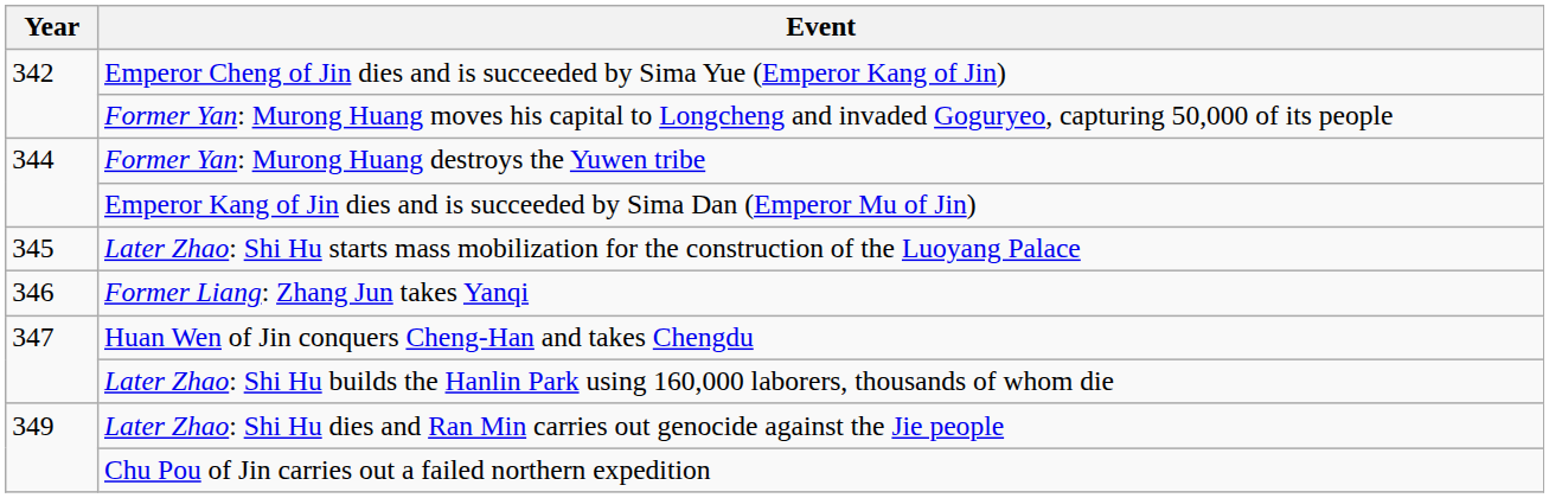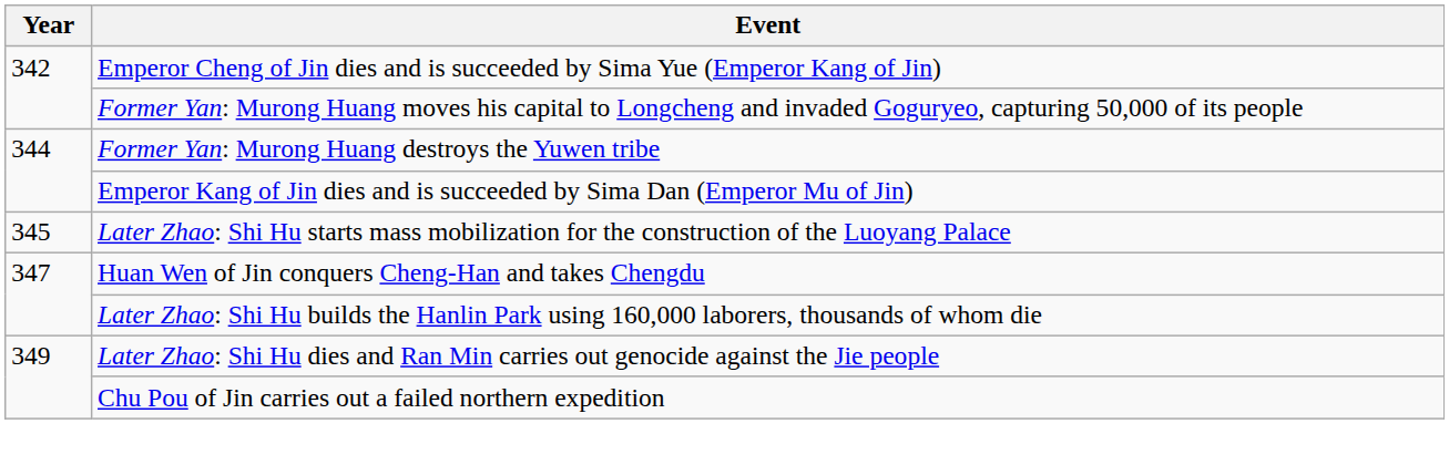 <table class="wikitable" style="width:100%;">
 <tr>
 <th style="width:6%">Year</th>
 <th>Event</th>
 </tr>
 <tr>
 <td rowspan="2" style="vertical-align:top;">342</td>
 <td><a href='#'>Emperor Cheng of Jin</a> dies and is succeeded by Sima Yue (<a href='#'>Emperor Kang of Jin</a>)</td>
 </tr>
 <tr>
 <td><em><a href='#'>Former Yan</a></em>: <a href='#'>Murong Huang</a> moves his capital to <a href='#'>Longcheng</a> and invaded <a href='#'>Goguryeo</a>, capturing 50,000 of its people</td>
 </tr>
 <tr>
 <td rowspan="2" style="vertical-align:top;">344</td>
 <td><em><a href='#'>Former Yan</a></em>: <a href='#'>Murong Huang</a> destroys the <a href='#'>Yuwen tribe</a></td>
 </tr>
 <tr>
 <td><a href='#'>Emperor Kang of Jin</a> dies and is succeeded by Sima Dan (<a href='#'>Emperor Mu of Jin</a>)</td>
 </tr>
 <tr>
 <td>345</td>
 <td><em><a href='#'>Later Zhao</a></em>: <a href='#'>Shi Hu</a> starts mass mobilization for the construction of the <a href='#'>Luoyang Palace</a></td>
 </tr>
 <tr>
-<td>346</td>
-<td><em><a href='#'>Former Liang</a></em>: <a href='#'>Zhang Jun</a> takes <a href='#'>Yanqi</a></td>
-</tr>
-<tr>
 <td rowspan="2" style="vertical-align:top;">347</td>
 <td><a href='#'>Huan Wen</a> of Jin conquers <a href='#'>Cheng-Han</a> and takes <a href='#'>Chengdu</a></td>
 </tr>
 <tr>
 <td><em><a href='#'>Later Zhao</a></em>: <a href='#'>Shi Hu</a> builds the <a href='#'>Hanlin Park</a> using 160,000 laborers, thousands of whom die</td>
 </tr>
 <tr>
 <td rowspan="2" style="vertical-align:top;">349</td>
 <td><em><a href='#'>Later Zhao</a></em>: <a href='#'>Shi Hu</a> dies and <a href='#'>Ran Min</a> carries out genocide against the <a href='#'>Jie people</a></td>
 </tr>
 <tr>
 <td><a href='#'>Chu Pou</a> of Jin carries out a failed northern expedition</td>
 </tr>
 </table>
